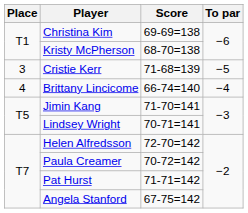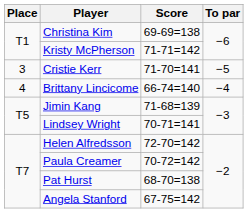 <table class="wikitable">
 <tr>
 <th>Place</th>
 <th>Player</th>
 <th>Score</th>
 <th>To par</th>
 </tr>
 <tr>
 <td rowspan=2 align=center>T1</td>
 <td> <a href='#'>Christina Kim</a></td>
 <td>69-69=138</td>
 <td rowspan=2 align=center>−6</td>
 </tr>
 <tr>
 <td> <a href='#'>Kristy McPherson</a></td>
-<td>68-70=138</td>
+<td>71-71=142</td>
 </tr>
 <tr>
 <td align=center>3</td>
 <td> <a href='#'>Cristie Kerr</a></td>
-<td>71-68=139</td>
+<td>71-70=141</td>
 <td align=center>−5</td>
 </tr>
 <tr>
 <td align=center>4</td>
 <td> <a href='#'>Brittany Lincicome</a></td>
 <td>66-74=140</td>
 <td align=center>−4</td>
 </tr>
 <tr>
 <td align=center rowspan=2>T5</td>
 <td> <a href='#'>Jimin Kang</a></td>
-<td>71-70=141</td>
+<td>71-68=139</td>
 <td rowspan=2 align=center>−3</td>
 </tr>
 <tr>
 <td> <a href='#'>Lindsey Wright</a></td>
 <td>70-71=141</td>
 </tr>
 <tr>
 <td rowspan=4 align=center>T7</td>
 <td> <a href='#'>Helen Alfredsson</a></td>
 <td>72-70=142</td>
 <td rowspan=4 align=center>−2</td>
 </tr>
 <tr>
 <td> <a href='#'>Paula Creamer</a></td>
 <td>70-72=142</td>
 </tr>
 <tr>
 <td> <a href='#'>Pat Hurst</a></td>
-<td>71-71=142</td>
+<td>68-70=138</td>
 </tr>
 <tr>
 <td> <a href='#'>Angela Stanford</a></td>
 <td>67-75=142</td>
 </tr>
 </table>
